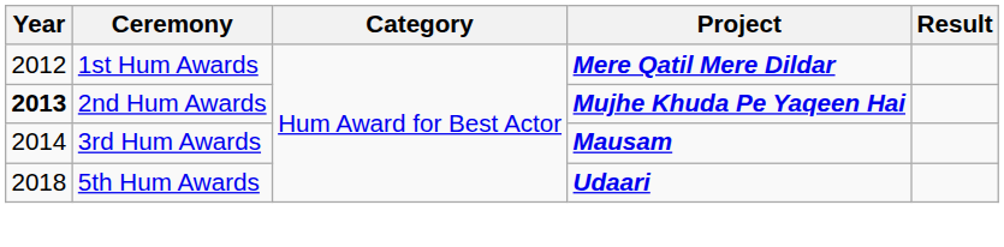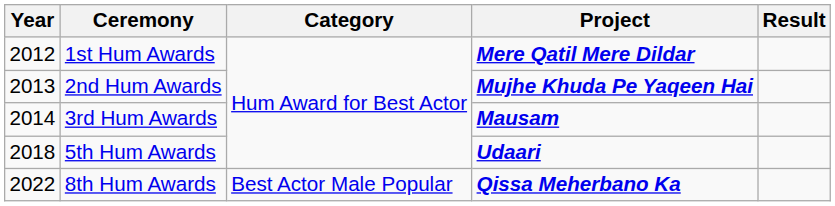 <table class="wikitable">
 <tr>
 <th>Year</th>
 <th>Ceremony</th>
 <th>Category</th>
 <th>Project</th>
 <th>Result</th>
 </tr>
 <tr>
 <td>2012</td>
 <td><a href='#'>1st Hum Awards</a></td>
 <td rowspan="4"><a href='#'>Hum Award for Best Actor</a></td>
 <td><a href='#'><strong><em>Mere Qatil Mere Dildar</em></strong></a></td>
 <td></td>
 </tr>
 <tr>
-<td><strong>2013</strong></td>
+<td>2013</td>
 <td><a href='#'>2nd Hum Awards</a></td>
 <td><em><a href='#'><strong>Mujhe Khuda Pe Yaqeen Hai</strong></a></em></td>
 <td></td>
 </tr>
 <tr>
 <td>2014</td>
 <td><a href='#'>3rd Hum Awards</a></td>
 <td><a href='#'><strong><em>Mausam</em></strong></a></td>
 <td></td>
 </tr>
 <tr>
 <td>2018</td>
 <td><a href='#'>5th Hum Awards</a></td>
 <td><strong><em><a href='#'>Udaari</a></em></strong></td>
 <td></td>
 </tr>
+<tr>
+<td>2022</td>
+<td><a href='#'>8th Hum Awards</a></td>
+<td><a href='#'>Best Actor Male Popular</a></td>
+<td><strong><em><a href='#'>Qissa Meherbano Ka</a></em></strong></td>
+<td></td>
+</tr>
 </table>
